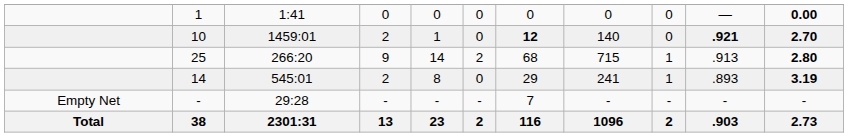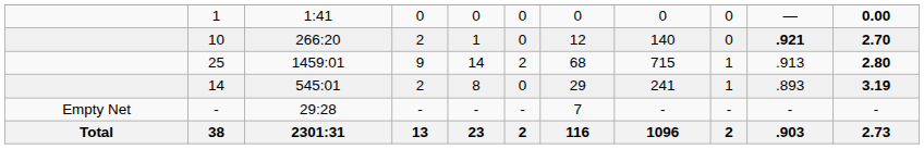 <table class="wikitable sortable" width ="1000">
 <tr align="center">
 </tr>
 <tr align="center" bgcolor="">
 <td></td>
 <td>1</td>
 <td>1:41</td>
 <td>0</td>
 <td>0</td>
 <td>0</td>
 <td>0</td>
 <td>0</td>
 <td>0</td>
 <td>—</td>
 <td><strong>0.00</strong></td>
 </tr>
 <tr align="center" bgcolor="f0f0f0">
 <td></td>
 <td>10</td>
-<td>1459:01</td>
+<td>266:20</td>
 <td>2</td>
 <td>1</td>
 <td>0</td>
-<td><strong>12</strong></td>
+<td>12</td>
 <td>140</td>
 <td>0</td>
 <td><strong>.921</strong></td>
 <td><strong>2.70</strong></td>
 </tr>
 <tr align="center" bgcolor="">
 <td></td>
 <td>25</td>
-<td>266:20</td>
+<td>1459:01</td>
 <td>9</td>
 <td>14</td>
 <td>2</td>
 <td>68</td>
 <td>715</td>
 <td>1</td>
 <td>.913</td>
 <td><strong>2.80</strong></td>
 </tr>
 <tr align="center" bgcolor="f0f0f0">
 <td></td>
 <td>14</td>
 <td>545:01</td>
 <td>2</td>
 <td>8</td>
 <td>0</td>
 <td>29</td>
 <td>241</td>
 <td>1</td>
 <td>.893</td>
 <td><strong>3.19</strong></td>
 </tr>
 <tr align="center" bgcolor="">
 <td>Empty Net</td>
 <td>-</td>
 <td>29:28</td>
 <td>-</td>
 <td>-</td>
 <td>-</td>
 <td>7</td>
 <td>-</td>
 <td>-</td>
 <td>-</td>
 <td>-</td>
 </tr>
 <tr>
 <th>Total</th>
 <th>38</th>
 <th>2301:31</th>
 <th>13</th>
 <th>23</th>
 <th>2</th>
 <th>116</th>
 <th>1096</th>
 <th>2</th>
 <th>.903</th>
 <th>2.73</th>
 </tr>
 </table>
